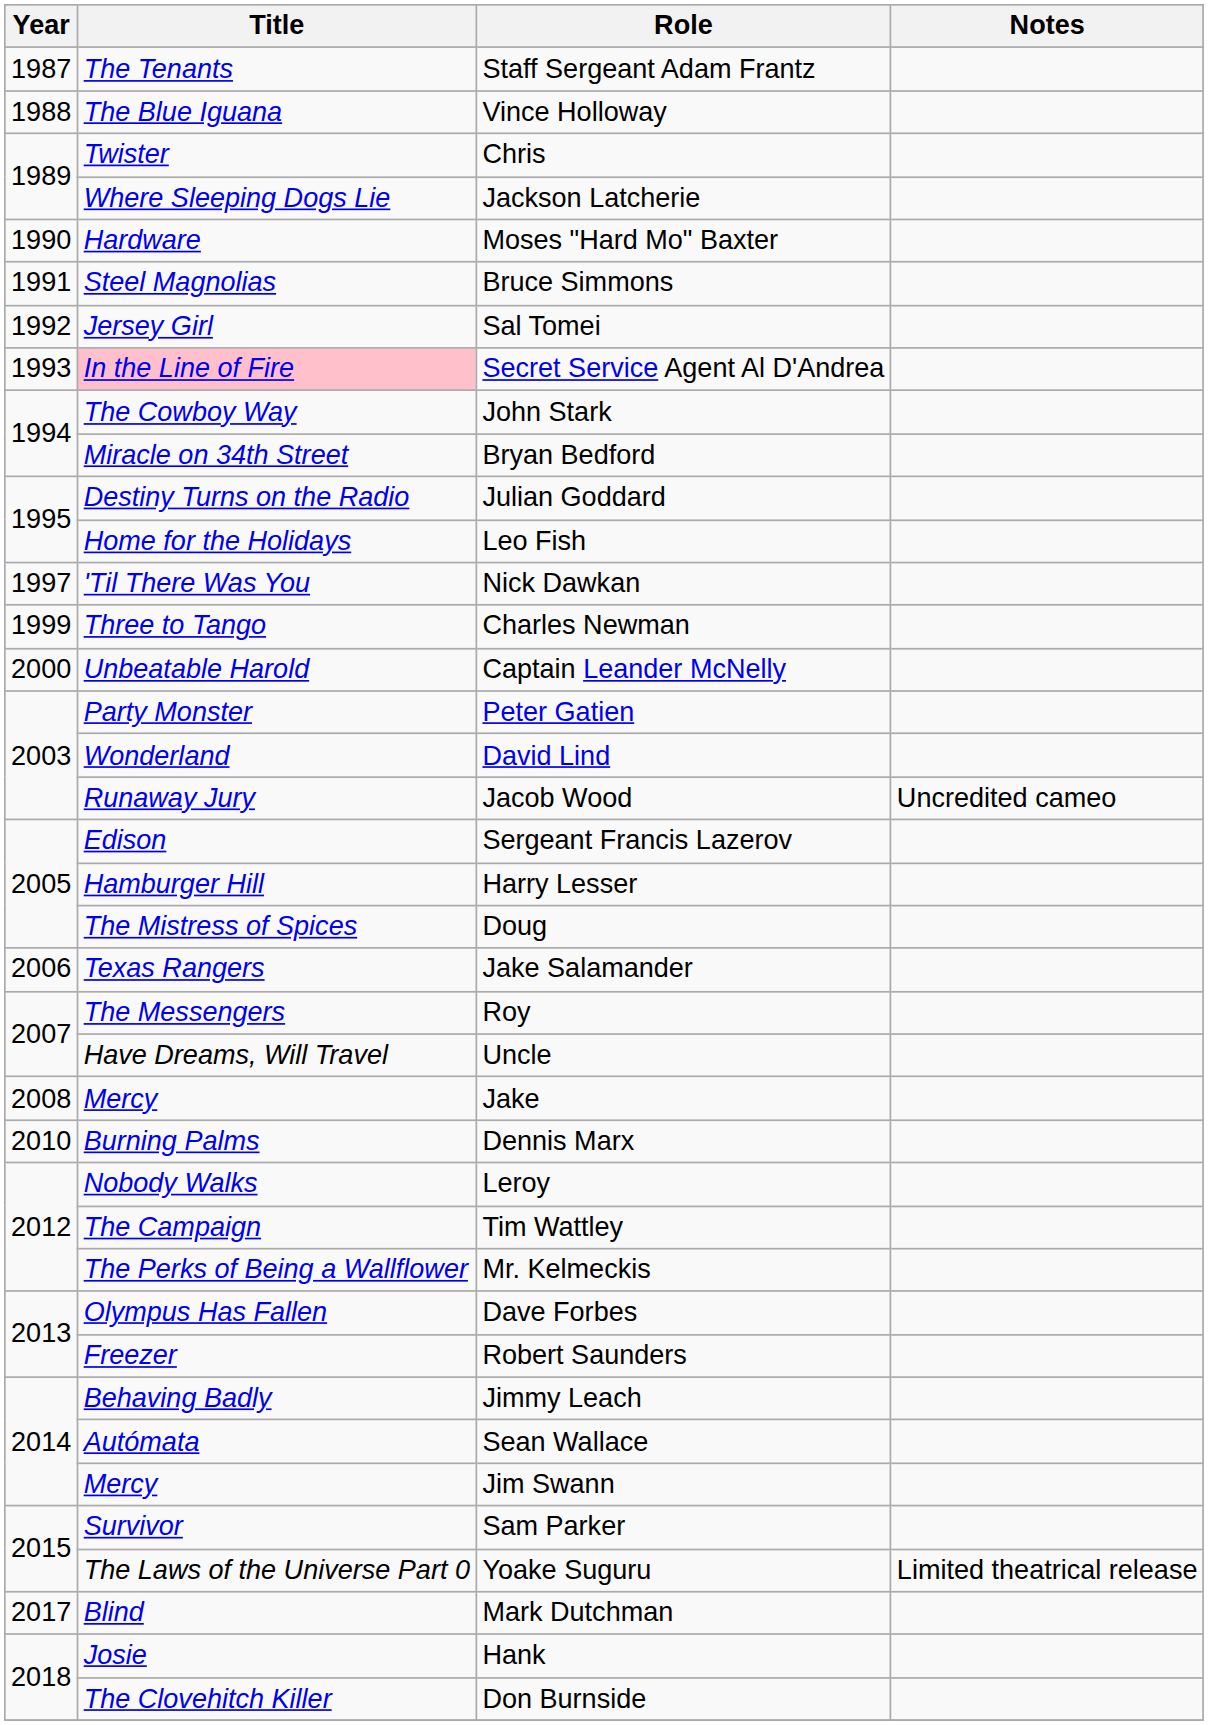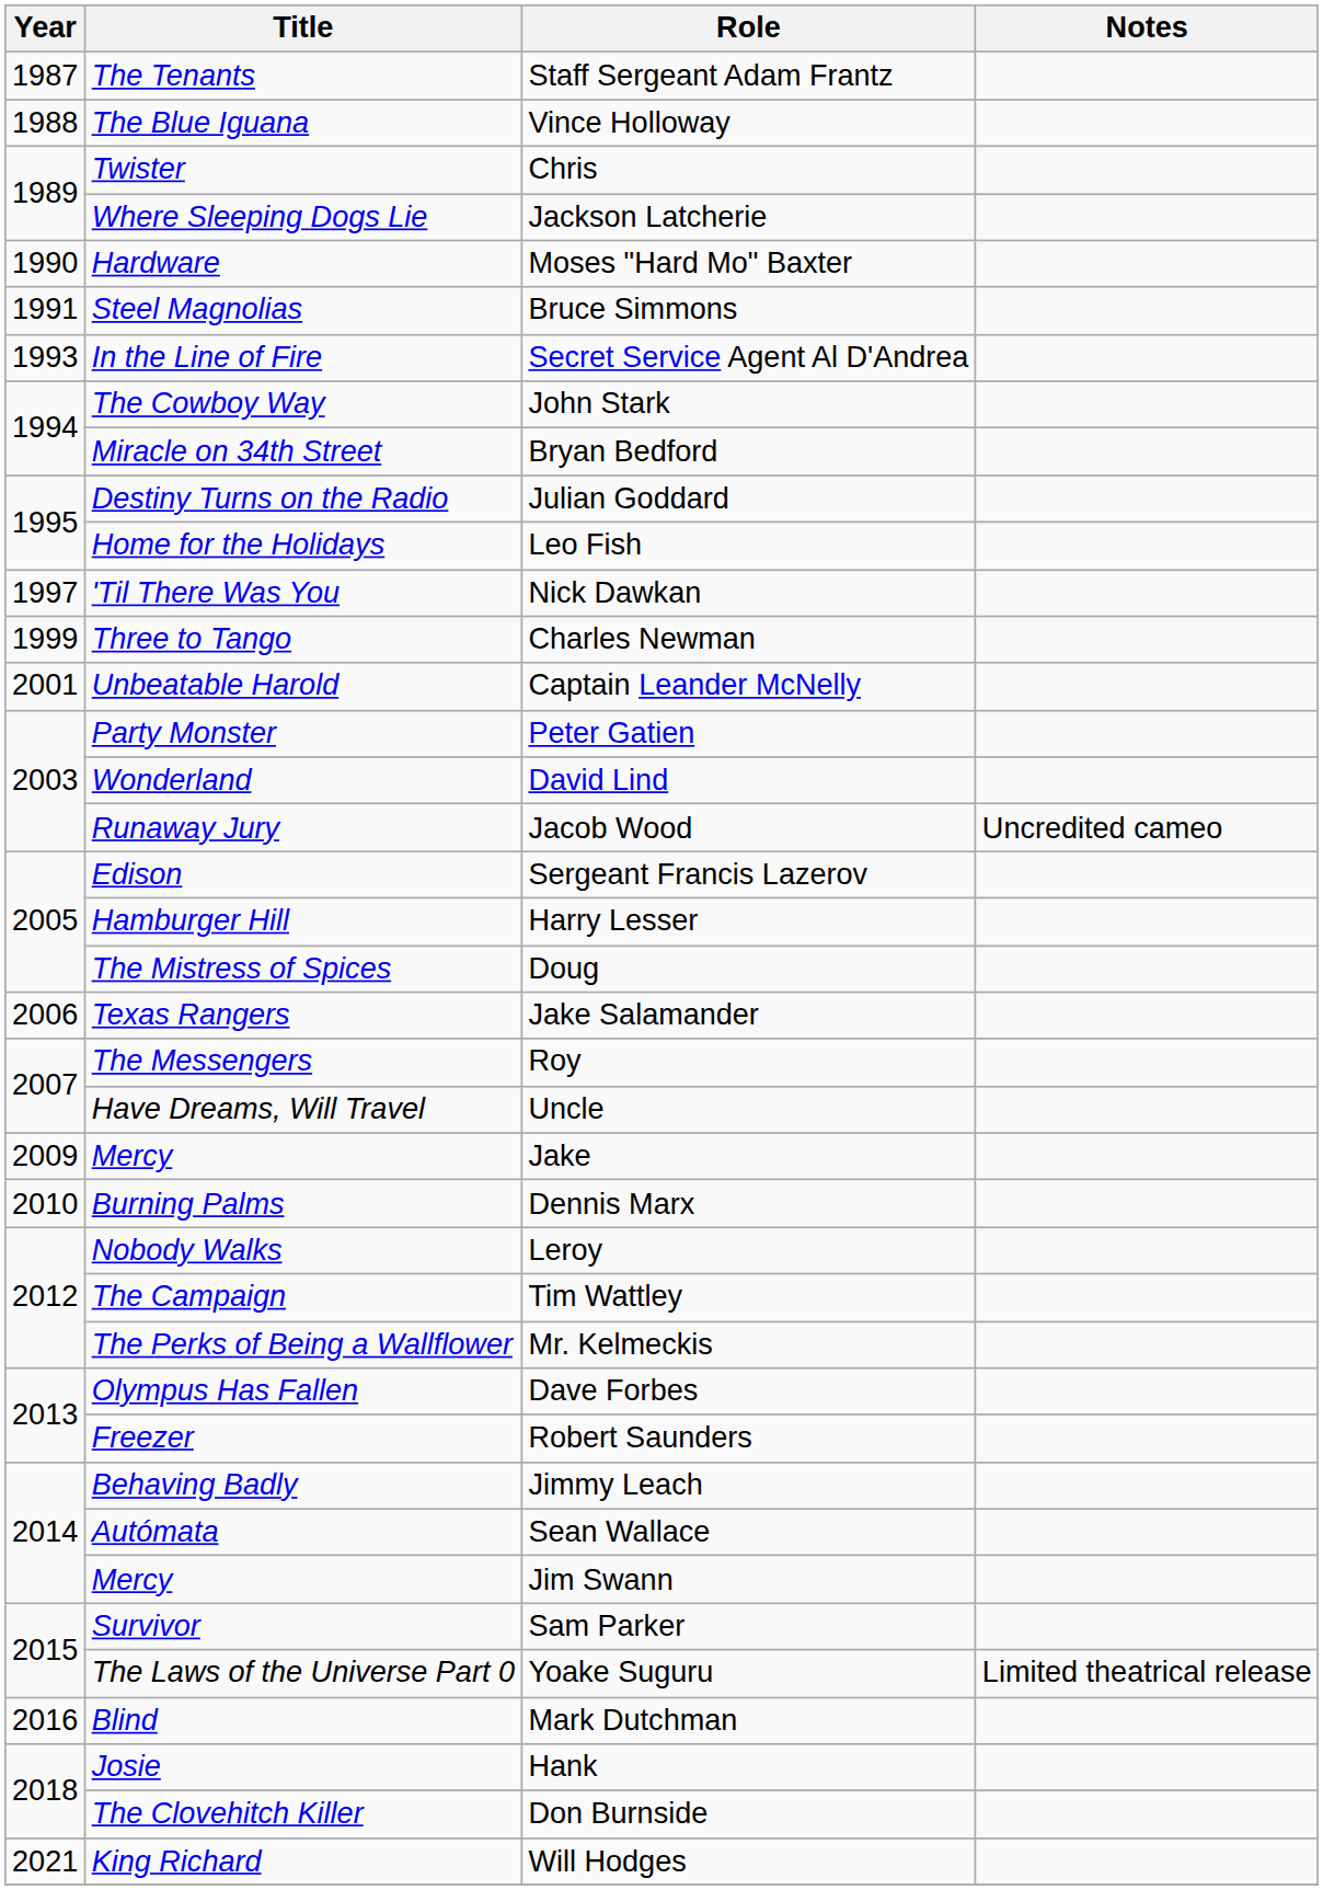 <table class="wikitable plainrowheaders sortable">
 <tr>
 <th>Year</th>
 <th>Title</th>
 <th>Role</th>
 <th class="unsortable">Notes</th>
 </tr>
 <tr>
 <td>1987</td>
 <td><em><a href='#'>The Tenants</a></em></td>
 <td>Staff Sergeant Adam Frantz</td>
 <td></td>
 </tr>
 <tr>
 <td>1988</td>
 <td><em><a href='#'>The Blue Iguana</a></em></td>
 <td>Vince Holloway</td>
 <td></td>
 </tr>
 <tr>
 <td rowspan=2>1989</td>
 <td><em><a href='#'>Twister</a></em></td>
 <td>Chris</td>
 <td></td>
 </tr>
 <tr>
 <td><em><a href='#'>Where Sleeping Dogs Lie</a></em></td>
 <td>Jackson Latcherie</td>
 <td></td>
 </tr>
 <tr>
 <td>1990</td>
 <td><em><a href='#'>Hardware</a></em></td>
 <td>Moses "Hard Mo" Baxter</td>
 <td></td>
 </tr>
 <tr>
 <td>1991</td>
 <td><em><a href='#'>Steel Magnolias</a></em></td>
 <td>Bruce Simmons</td>
 <td></td>
 </tr>
 <tr>
-<td>1992</td>
-<td><em><a href='#'>Jersey Girl</a></em></td>
-<td>Sal Tomei</td>
-<td></td>
-</tr>
-<tr>
 <td>1993</td>
-<td style="background: pink;"><em><a href='#'>In the Line of Fire</a></em></td>
+<td><em><a href='#'>In the Line of Fire</a></em></td>
 <td><a href='#'>Secret Service</a> Agent Al D'Andrea</td>
 <td></td>
 </tr>
 <tr>
 <td rowspan=2>1994</td>
 <td><em><a href='#'>The Cowboy Way</a></em></td>
 <td>John Stark</td>
 <td></td>
 </tr>
 <tr>
 <td><em><a href='#'>Miracle on 34th Street</a></em></td>
 <td>Bryan Bedford</td>
 <td></td>
 </tr>
 <tr>
 <td rowspan=2>1995</td>
 <td><em><a href='#'>Destiny Turns on the Radio</a></em></td>
 <td>Julian Goddard</td>
 <td></td>
 </tr>
 <tr>
 <td><em><a href='#'>Home for the Holidays</a></em></td>
 <td>Leo Fish</td>
 <td></td>
 </tr>
 <tr>
 <td>1997</td>
 <td><em><a href='#'>'Til There Was You</a></em></td>
 <td>Nick Dawkan</td>
 <td></td>
 </tr>
 <tr>
 <td>1999</td>
 <td><em><a href='#'>Three to Tango</a></em></td>
 <td>Charles Newman</td>
 <td></td>
 </tr>
 <tr>
-<td>2000</td>
+<td>2001</td>
 <td><em><a href='#'>Unbeatable Harold</a></em></td>
 <td>Captain <a href='#'>Leander McNelly</a></td>
 <td></td>
 </tr>
 <tr>
 <td rowspan=3>2003</td>
 <td><em><a href='#'>Party Monster</a></em></td>
 <td><a href='#'>Peter Gatien</a></td>
 <td></td>
 </tr>
 <tr>
 <td><em><a href='#'>Wonderland</a></em></td>
 <td><a href='#'>David Lind</a></td>
 <td></td>
 </tr>
 <tr>
 <td><em><a href='#'>Runaway Jury</a></em></td>
 <td>Jacob Wood</td>
 <td>Uncredited cameo</td>
 </tr>
 <tr>
 <td rowspan=3>2005</td>
 <td><em><a href='#'>Edison</a></em></td>
 <td>Sergeant Francis Lazerov</td>
 <td></td>
 </tr>
 <tr>
 <td><em><a href='#'>Hamburger Hill</a></em></td>
 <td>Harry Lesser</td>
 <td></td>
 </tr>
 <tr>
 <td><em><a href='#'>The Mistress of Spices</a></em></td>
 <td>Doug</td>
 <td></td>
 </tr>
 <tr>
 <td>2006</td>
 <td><em><a href='#'>Texas Rangers</a></em></td>
 <td>Jake Salamander</td>
 <td></td>
 </tr>
 <tr>
 <td rowspan=2>2007</td>
 <td><em><a href='#'>The Messengers</a></em></td>
 <td>Roy</td>
 <td></td>
 </tr>
 <tr>
 <td><em>Have Dreams, Will Travel</em></td>
 <td>Uncle</td>
 <td></td>
 </tr>
 <tr>
-<td>2008</td>
+<td>2009</td>
 <td><em><a href='#'>Mercy</a></em></td>
 <td>Jake</td>
 <td></td>
 </tr>
 <tr>
 <td>2010</td>
 <td><em><a href='#'>Burning Palms</a></em></td>
 <td>Dennis Marx</td>
 <td></td>
 </tr>
 <tr>
 <td rowspan=3>2012</td>
 <td><em><a href='#'>Nobody Walks</a></em></td>
 <td>Leroy</td>
 <td></td>
 </tr>
 <tr>
 <td><em><a href='#'>The Campaign</a></em></td>
 <td>Tim Wattley</td>
 <td></td>
 </tr>
 <tr>
 <td><em><a href='#'>The Perks of Being a Wallflower</a></em></td>
 <td>Mr. Kelmeckis</td>
 <td></td>
 </tr>
 <tr>
 <td rowspan=2>2013</td>
 <td><em><a href='#'>Olympus Has Fallen</a></em></td>
 <td>Dave Forbes</td>
 <td></td>
 </tr>
 <tr>
 <td><em><a href='#'>Freezer</a></em></td>
 <td>Robert Saunders</td>
 <td></td>
 </tr>
 <tr>
 <td rowspan=3>2014</td>
 <td><em><a href='#'>Behaving Badly</a></em></td>
 <td>Jimmy Leach</td>
 <td></td>
 </tr>
 <tr>
 <td><em><a href='#'>Autómata</a></em></td>
 <td>Sean Wallace</td>
 <td></td>
 </tr>
 <tr>
 <td><em><a href='#'>Mercy</a></em></td>
 <td>Jim Swann</td>
 <td></td>
 </tr>
 <tr>
 <td rowspan=2>2015</td>
 <td><em><a href='#'>Survivor</a></em></td>
 <td>Sam Parker</td>
 <td></td>
 </tr>
 <tr>
 <td><em>The Laws of the Universe Part 0</em></td>
 <td>Yoake Suguru</td>
 <td>Limited theatrical release</td>
 </tr>
 <tr>
-<td>2017</td>
+<td>2016</td>
 <td><em><a href='#'>Blind</a></em></td>
 <td>Mark Dutchman</td>
 <td></td>
 </tr>
 <tr>
 <td rowspan=2>2018</td>
 <td><em><a href='#'>Josie</a></em></td>
 <td>Hank</td>
 <td></td>
 </tr>
 <tr>
 <td><em><a href='#'>The Clovehitch Killer</a></em></td>
 <td>Don Burnside</td>
 <td></td>
 </tr>
 <tr>
+<td>2021</td>
+<td><em><a href='#'>King Richard</a></em></td>
+<td>Will Hodges</td>
+<td></td>
+</tr>
+<tr>
 </tr>
 </table>
